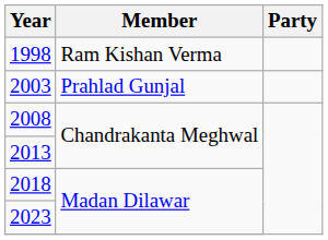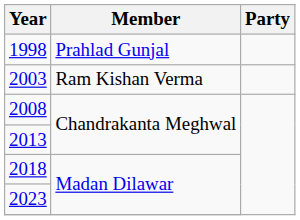 <table class="wikitable sortable">
 <tr>
 <th>Year</th>
 <th>Member</th>
 <th colspan="2">Party</th>
 </tr>
 <tr>
 <td><a href='#'>1998</a></td>
-<td>Ram Kishan Verma</td>
+<td><a href='#'>Prahlad Gunjal</a></td>
 <td></td>
 </tr>
 <tr>
 <td><a href='#'>2003</a></td>
-<td><a href='#'>Prahlad Gunjal</a></td>
+<td>Ram Kishan Verma</td>
 <td></td>
 </tr>
 <tr>
 <td><a href='#'>2008</a></td>
 <td rowspan=2>Chandrakanta Meghwal</td>
 </tr>
 <tr>
 <td><a href='#'>2013</a></td>
 </tr>
 <tr>
 <td><a href='#'>2018</a></td>
 <td rowspan=2><a href='#'>Madan Dilawar</a></td>
 </tr>
 <tr>
 <td><a href='#'>2023</a></td>
 </tr>
 <tr>
 </tr>
 </table>
